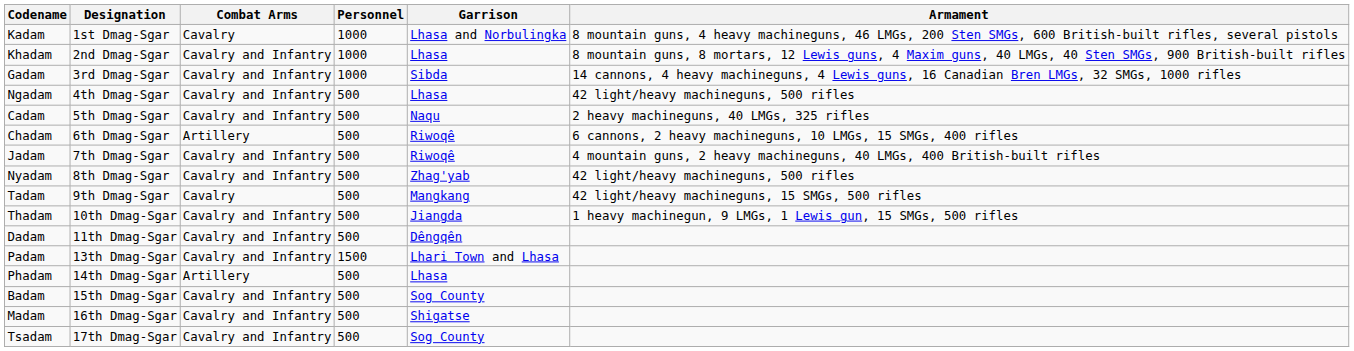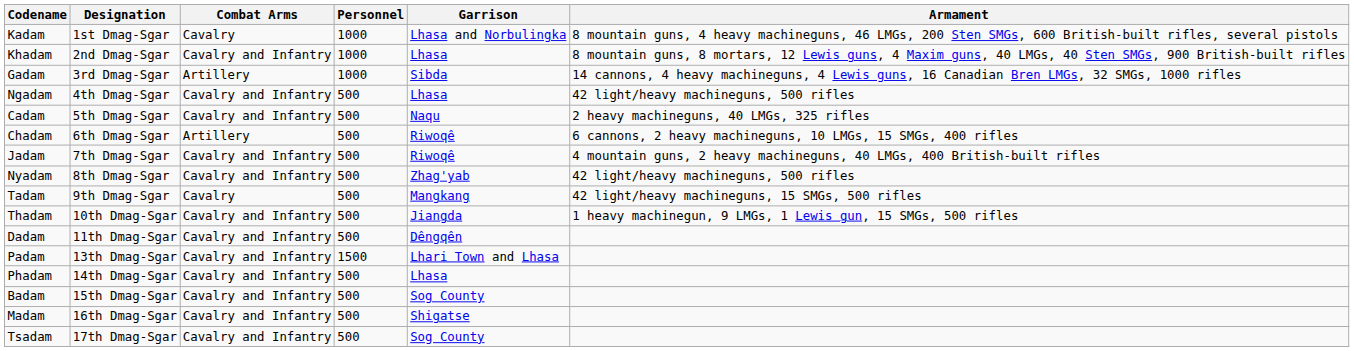 <table class="wikitable">
 <tr>
 <th>Codename</th>
 <th>Designation</th>
 <th>Combat Arms</th>
 <th>Personnel</th>
 <th>Garrison</th>
 <th>Armament</th>
 </tr>
 <tr>
 <td>Kadam</td>
 <td>1st Dmag-Sgar</td>
 <td>Cavalry</td>
 <td>1000</td>
 <td><a href='#'>Lhasa</a> and <a href='#'>Norbulingka</a></td>
 <td>8 mountain guns, 4 heavy machineguns, 46 LMGs, 200 <a href='#'>Sten SMGs</a>, 600 British-built rifles, several pistols</td>
 </tr>
 <tr>
 <td>Khadam</td>
 <td>2nd Dmag-Sgar</td>
 <td>Cavalry and Infantry</td>
 <td>1000</td>
 <td><a href='#'>Lhasa</a></td>
 <td>8 mountain guns, 8 mortars, 12 <a href='#'>Lewis guns</a>, 4 <a href='#'>Maxim guns</a>, 40 LMGs, 40 <a href='#'>Sten SMGs</a>, 900 British-built rifles</td>
 </tr>
 <tr>
 <td>Gadam</td>
 <td>3rd Dmag-Sgar</td>
-<td>Cavalry and Infantry</td>
+<td>Artillery</td>
 <td>1000</td>
 <td><a href='#'>Sibda</a></td>
 <td>14 cannons, 4 heavy machineguns, 4 <a href='#'>Lewis guns</a>, 16 Canadian <a href='#'>Bren LMGs</a>, 32 SMGs, 1000 rifles</td>
 </tr>
 <tr>
 <td>Ngadam</td>
 <td>4th Dmag-Sgar</td>
 <td>Cavalry and Infantry</td>
 <td>500</td>
 <td><a href='#'>Lhasa</a></td>
 <td>42 light/heavy machineguns, 500 rifles</td>
 </tr>
 <tr>
 <td>Cadam</td>
 <td>5th Dmag-Sgar</td>
 <td>Cavalry and Infantry</td>
 <td>500</td>
 <td><a href='#'>Naqu</a></td>
 <td>2 heavy machineguns, 40 LMGs, 325 rifles</td>
 </tr>
 <tr>
 <td>Chadam</td>
 <td>6th Dmag-Sgar</td>
 <td>Artillery</td>
 <td>500</td>
 <td><a href='#'>Riwoqê</a></td>
 <td>6 cannons, 2 heavy machineguns, 10 LMGs, 15 SMGs, 400 rifles</td>
 </tr>
 <tr>
 <td>Jadam</td>
 <td>7th Dmag-Sgar</td>
 <td>Cavalry and Infantry</td>
 <td>500</td>
 <td><a href='#'>Riwoqê</a></td>
 <td>4 mountain guns, 2 heavy machineguns, 40 LMGs, 400 British-built rifles</td>
 </tr>
 <tr>
 <td>Nyadam</td>
 <td>8th Dmag-Sgar</td>
 <td>Cavalry and Infantry</td>
 <td>500</td>
 <td><a href='#'>Zhag'yab</a></td>
 <td>42 light/heavy machineguns, 500 rifles</td>
 </tr>
 <tr>
 <td>Tadam</td>
 <td>9th Dmag-Sgar</td>
 <td>Cavalry</td>
 <td>500</td>
 <td><a href='#'>Mangkang</a></td>
 <td>42 light/heavy machineguns, 15 SMGs, 500 rifles</td>
 </tr>
 <tr>
 <td>Thadam</td>
 <td>10th Dmag-Sgar</td>
 <td>Cavalry and Infantry</td>
 <td>500</td>
 <td><a href='#'>Jiangda</a></td>
 <td>1 heavy machinegun, 9 LMGs, 1 <a href='#'>Lewis gun</a>, 15 SMGs, 500 rifles</td>
 </tr>
 <tr>
 <td>Dadam</td>
 <td>11th Dmag-Sgar</td>
 <td>Cavalry and Infantry</td>
 <td>500</td>
 <td><a href='#'>Dêngqên</a></td>
 <td></td>
 </tr>
 <tr>
 <td>Padam</td>
 <td>13th Dmag-Sgar</td>
 <td>Cavalry and Infantry</td>
 <td>1500</td>
 <td><a href='#'>Lhari Town</a> and <a href='#'>Lhasa</a></td>
 <td></td>
 </tr>
 <tr>
 <td>Phadam</td>
 <td>14th Dmag-Sgar</td>
-<td>Artillery</td>
+<td>Cavalry and Infantry</td>
 <td>500</td>
 <td><a href='#'>Lhasa</a></td>
 <td></td>
 </tr>
 <tr>
 <td>Badam</td>
 <td>15th Dmag-Sgar</td>
 <td>Cavalry and Infantry</td>
 <td>500</td>
 <td><a href='#'>Sog County</a></td>
 <td></td>
 </tr>
 <tr>
 <td>Madam</td>
 <td>16th Dmag-Sgar</td>
 <td>Cavalry and Infantry</td>
 <td>500</td>
 <td><a href='#'>Shigatse</a></td>
 <td></td>
 </tr>
 <tr>
 <td>Tsadam</td>
 <td>17th Dmag-Sgar</td>
 <td>Cavalry and Infantry</td>
 <td>500</td>
 <td><a href='#'>Sog County</a></td>
 <td></td>
 </tr>
 </table>
